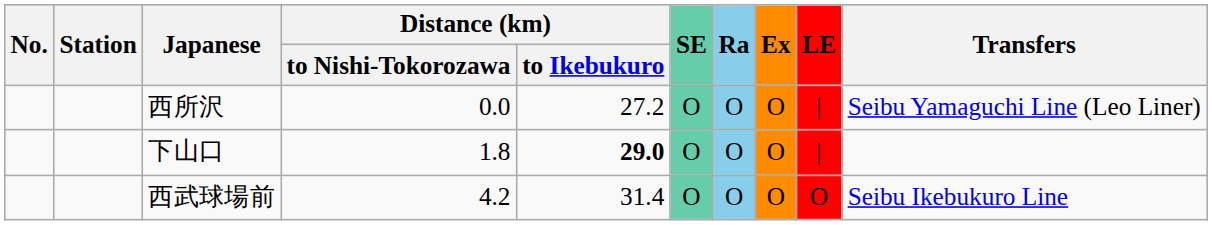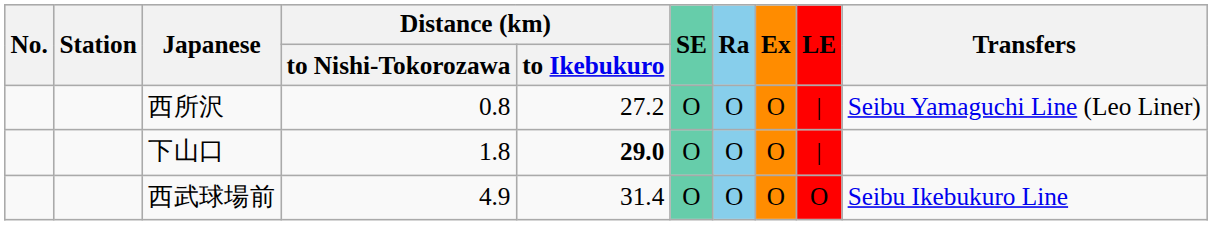 <table class="wikitable">
 <tr>
 <th rowspan="2">No.</th>
 <th rowspan="2">Station</th>
 <th rowspan="2">Japanese</th>
 <th colspan="2">Distance (km)</th>
 <th rowspan="2" style="background-color: MediumAquamarine">SE</th>
 <th rowspan="2" style="background-color: SkyBlue">Ra</th>
 <th rowspan="2" style="background-color: DarkOrange">Ex</th>
 <th rowspan="2" style="background-color: Red">LE</th>
 <th rowspan="2">Transfers</th>
 </tr>
 <tr style="text-align: center; ">
 <th>to Nishi-Tokorozawa</th>
 <th>to <a href='#'>Ikebukuro</a></th>
 </tr>
 <tr style="text-align: center; ">
 <td></td>
 <td style="text-align: left; "></td>
 <td style="text-align: left; ">西所沢</td>
-<td style="text-align: right; ">0.0</td>
+<td style="text-align: right; ">0.8</td>
 <td style="text-align: right; ">27.2</td>
 <td style="background-color: MediumAquamarine; ">O</td>
 <td style="background-color: skyblue; ">O</td>
 <td style="background-color: DarkOrange; ">O</td>
 <td style="background-color: red; ">|</td>
 <td> <a href='#'>Seibu Yamaguchi Line</a> (Leo Liner)</td>
 </tr>
 <tr style="text-align: center; ">
 <td></td>
 <td style="text-align: left; "></td>
 <td style="text-align: left; ">下山口</td>
 <td style="text-align: right; ">1.8</td>
 <td style="text-align: right; "><strong>29.0</strong></td>
 <td style="background-color: MediumAquamarine; ">O</td>
 <td style="background-color: skyblue; ">O</td>
 <td style="background-color: DarkOrange; ">O</td>
 <td style="background-color: red; ">|</td>
 <td> </td>
 </tr>
 <tr style="text-align: center; ">
 <td></td>
 <td style="text-align: left; "></td>
 <td style="text-align: left; ">西武球場前</td>
-<td style="text-align: right; ">4.2</td>
+<td style="text-align: right; ">4.9</td>
 <td style="text-align: right; ">31.4</td>
 <td style="background-color: MediumAquamarine; ">O</td>
 <td style="background-color: skyblue; ">O</td>
 <td style="background-color: DarkOrange; ">O</td>
 <td style="background-color: red; ">O</td>
 <td style="text-align: left; "> <a href='#'>Seibu Ikebukuro Line</a></td>
 </tr>
 </table>
